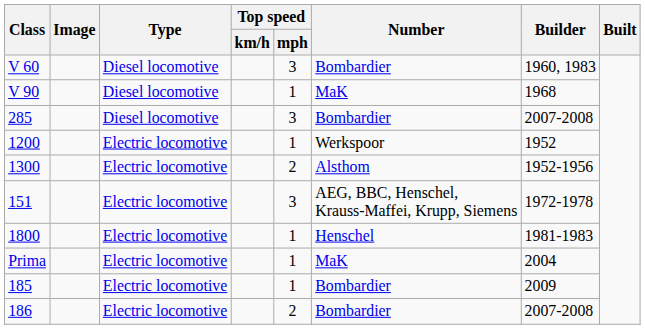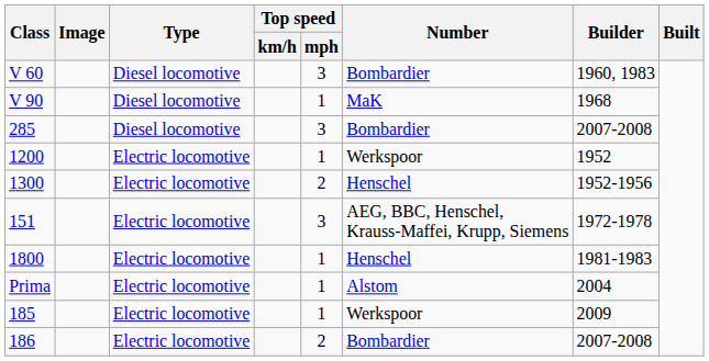 <table class="wikitable">
 <tr style="background:#f9f9f9;">
 <th rowspan="2">Class</th>
 <th rowspan="2">Image</th>
 <th rowspan="2">Type</th>
 <th colspan="2">Top speed</th>
 <th rowspan="2">Number</th>
 <th rowspan="2">Builder</th>
 <th rowspan="2">Built</th>
 </tr>
 <tr style="background:#f9f9f9;">
 <th>km/h</th>
 <th>mph</th>
 </tr>
 <tr>
 <td><a href='#'>V 60</a></td>
 <td></td>
 <td><a href='#'>Diesel locomotive</a></td>
 <td></td>
 <td align=center>3</td>
 <td><a href='#'>Bombardier</a></td>
 <td>1960, 1983</td>
 </tr>
 <tr>
 <td><a href='#'>V 90</a></td>
 <td></td>
 <td><a href='#'>Diesel locomotive</a></td>
 <td></td>
 <td align=center>1</td>
 <td><a href='#'>MaK</a></td>
 <td>1968</td>
 </tr>
 <tr>
 <td><a href='#'>285</a></td>
 <td></td>
 <td><a href='#'>Diesel locomotive</a></td>
 <td></td>
 <td align=center>3</td>
 <td><a href='#'>Bombardier</a></td>
 <td>2007-2008</td>
 </tr>
 <tr>
 <td><a href='#'>1200</a></td>
 <td></td>
 <td><a href='#'>Electric locomotive</a></td>
 <td></td>
 <td align=center>1</td>
 <td>Werkspoor</td>
 <td>1952</td>
 </tr>
 <tr>
 <td><a href='#'>1300</a></td>
 <td></td>
 <td><a href='#'>Electric locomotive</a></td>
 <td></td>
 <td align=center>2</td>
-<td><a href='#'>Alsthom</a></td>
+<td><a href='#'>Henschel</a></td>
 <td>1952-1956</td>
 </tr>
 <tr>
 <td><a href='#'>151</a></td>
 <td></td>
 <td><a href='#'>Electric locomotive</a></td>
 <td></td>
 <td align=center>3</td>
 <td>AEG, BBC, Henschel, <br> Krauss-Maffei, Krupp, Siemens</td>
 <td>1972-1978</td>
 </tr>
 <tr>
 <td><a href='#'>1800</a></td>
 <td></td>
 <td><a href='#'>Electric locomotive</a></td>
 <td></td>
 <td align=center>1</td>
 <td><a href='#'>Henschel</a></td>
 <td>1981-1983</td>
 </tr>
 <tr>
 <td><a href='#'>Prima</a></td>
 <td></td>
 <td><a href='#'>Electric locomotive</a></td>
 <td></td>
 <td align=center>1</td>
-<td><a href='#'>MaK</a></td>
+<td><a href='#'>Alstom</a></td>
 <td>2004</td>
 </tr>
 <tr>
 <td><a href='#'>185</a></td>
 <td></td>
 <td><a href='#'>Electric locomotive</a></td>
 <td></td>
 <td align=center>1</td>
-<td><a href='#'>Bombardier</a></td>
+<td>Werkspoor</td>
 <td>2009</td>
 </tr>
 <tr>
 <td><a href='#'>186</a></td>
 <td></td>
 <td><a href='#'>Electric locomotive</a></td>
 <td></td>
 <td align=center>2</td>
 <td><a href='#'>Bombardier</a></td>
 <td>2007-2008</td>
 </tr>
 </table>
